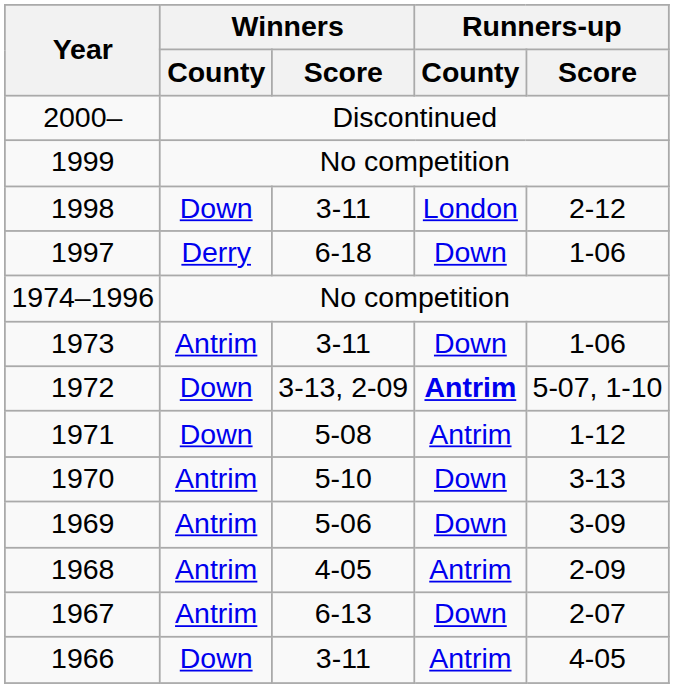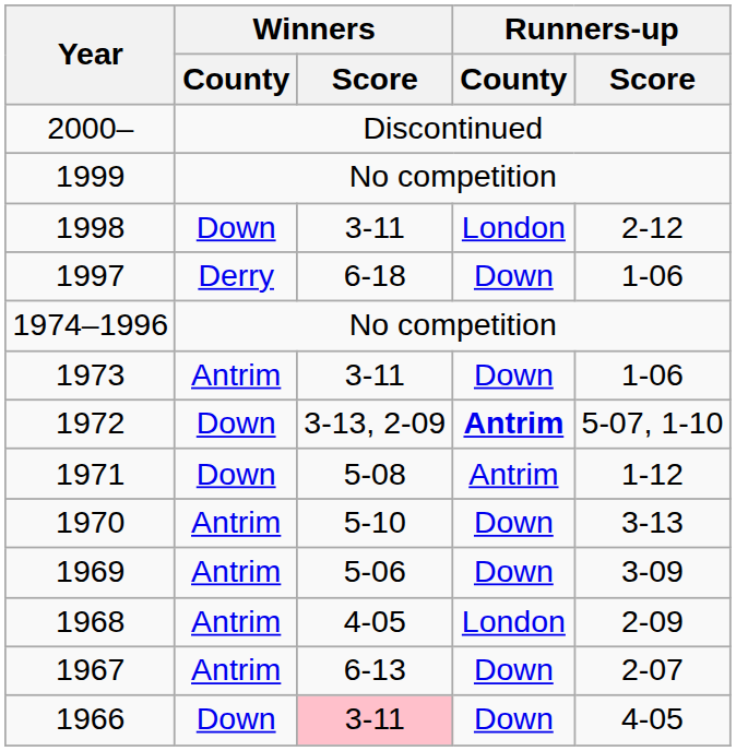 <table class="wikitable sortable" style="text-align:center;">
 <tr>
 <th rowspan="2">Year</th>
 <th colspan="2">Winners</th>
 <th colspan="2">Runners-up</th>
 </tr>
 <tr>
 <th>County</th>
 <th>Score</th>
 <th>County</th>
 <th>Score</th>
 </tr>
 <tr>
 <td>2000–</td>
 <td colspan="4">Discontinued</td>
 </tr>
 <tr>
 <td>1999</td>
 <td colspan="4">No competition</td>
 </tr>
 <tr>
 <td>1998</td>
 <td><a href='#'>Down</a></td>
 <td>3-11</td>
 <td><a href='#'>London</a></td>
 <td>2-12</td>
 </tr>
 <tr>
 <td>1997</td>
 <td><a href='#'>Derry</a></td>
 <td>6-18</td>
 <td><a href='#'>Down</a></td>
 <td>1-06</td>
 </tr>
 <tr>
 <td>1974–1996</td>
 <td colspan="4">No competition</td>
 </tr>
 <tr>
 <td>1973</td>
 <td><a href='#'>Antrim</a></td>
 <td>3-11</td>
 <td><a href='#'>Down</a></td>
 <td>1-06</td>
 </tr>
 <tr>
 <td>1972</td>
 <td><a href='#'>Down</a></td>
 <td>3-13, 2-09</td>
 <td><strong><a href='#'>Antrim</a></strong></td>
 <td>5-07, 1-10</td>
 </tr>
 <tr>
 <td>1971</td>
 <td><a href='#'>Down</a></td>
 <td>5-08</td>
 <td><a href='#'>Antrim</a></td>
 <td>1-12</td>
 </tr>
 <tr>
 <td>1970</td>
 <td><a href='#'>Antrim</a></td>
 <td>5-10</td>
 <td><a href='#'>Down</a></td>
 <td>3-13</td>
 </tr>
 <tr>
 <td>1969</td>
 <td><a href='#'>Antrim</a></td>
 <td>5-06</td>
 <td><a href='#'>Down</a></td>
 <td>3-09</td>
 </tr>
 <tr>
 <td>1968</td>
 <td><a href='#'>Antrim</a></td>
 <td>4-05</td>
-<td><a href='#'>Antrim</a></td>
+<td><a href='#'>London</a></td>
 <td>2-09</td>
 </tr>
 <tr>
 <td>1967</td>
 <td><a href='#'>Antrim</a></td>
 <td>6-13</td>
 <td><a href='#'>Down</a></td>
 <td>2-07</td>
 </tr>
 <tr>
 <td>1966</td>
 <td><a href='#'>Down</a></td>
-<td>3-11</td>
-<td><a href='#'>Antrim</a></td>
+<td style="background: pink;">3-11</td>
+<td><a href='#'>Down</a></td>
 <td>4-05</td>
 </tr>
 </table>
